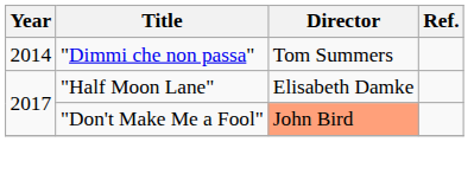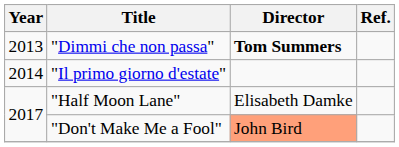 <table class="wikitable">
 <tr>
 <th>Year</th>
 <th>Title</th>
 <th>Director</th>
 <th>Ref.</th>
 </tr>
 <tr>
+<td>2013</td>
+<td>"<a href='#'>Dimmi che non passa</a>"</td>
+<td><strong>Tom Summers</strong></td>
+<td></td>
+</tr>
+<tr>
 <td>2014</td>
-<td>"<a href='#'>Dimmi che non passa</a>"</td>
-<td>Tom Summers</td>
+<td>"<a href='#'>Il primo giorno d'estate</a>"</td>
+<td></td>
 <td></td>
 </tr>
 <tr>
 <td rowspan="2">2017</td>
 <td>"Half Moon Lane"</td>
 <td>Elisabeth Damke</td>
 <td></td>
 </tr>
 <tr>
 <td>"Don't Make Me a Fool"</td>
 <td style="background: lightsalmon;">John Bird</td>
 <td></td>
 </tr>
 <tr>
 </tr>
 </table>
